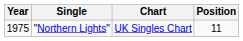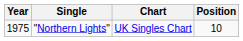 <table class="wikitable">
 <tr>
 <th>Year</th>
 <th>Single</th>
 <th>Chart</th>
 <th>Position</th>
 </tr>
 <tr>
 <td align="center">1975</td>
 <td align="center">"<a href='#'>Northern Lights</a>"</td>
 <td align="center"><a href='#'>UK Singles Chart</a></td>
-<td align="center">11</td>
+<td align="center">10</td>
 </tr>
 </table>
